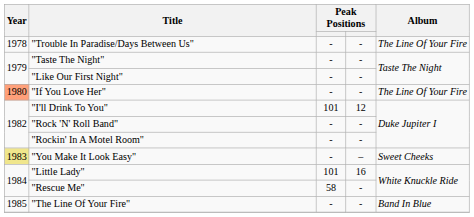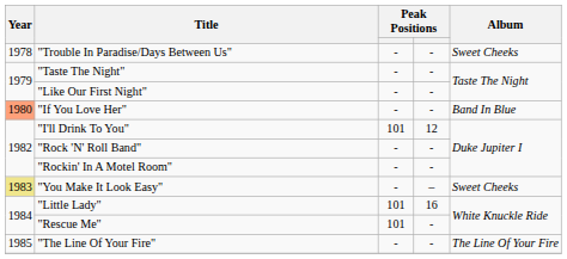 <table class="wikitable">
 <tr>
 <th rowspan="2">Year</th>
 <th rowspan="2" style="width:28em;">Title</th>
 <th colspan="2">Peak Positions</th>
 <th rowspan="2">Album</th>
 </tr>
 <tr>
 <th width="40"></th>
 <th width="40"></th>
 </tr>
 <tr>
 <td rowspan="1">1978</td>
 <td>"Trouble In Paradise/Days Between Us"</td>
 <td align=center>-</td>
 <td align=center>-</td>
-<td><em>The Line Of Your Fire</em></td>
+<td><em>Sweet Cheeks</em></td>
 </tr>
 <tr>
 <td rowspan="2">1979</td>
 <td>"Taste The Night"</td>
 <td align=center>-</td>
 <td align=center>-</td>
 <td rowspan="2"><em>Taste The Night</em></td>
 </tr>
 <tr>
 <td>"Like Our First Night"</td>
 <td align=center>-</td>
 <td align=center>-</td>
 </tr>
 <tr>
 <td rowspan="1" style="background: lightsalmon;">1980</td>
 <td>"If You Love Her"</td>
 <td align=center>-</td>
 <td align=center>-</td>
-<td><em>The Line Of Your Fire</em></td>
+<td><em>Band In Blue</em></td>
 </tr>
 <tr>
 <td rowspan="3">1982</td>
 <td>"I'll Drink To You"</td>
 <td align=center>101</td>
 <td align=center>12</td>
 <td rowspan="3"><em>Duke Jupiter I</em></td>
 </tr>
 <tr>
 <td>"Rock 'N' Roll Band"</td>
 <td align=center>-</td>
 <td align=center>-</td>
 </tr>
 <tr>
 <td>"Rockin' In A Motel Room"</td>
 <td align=center>-</td>
 <td align=center>-</td>
 </tr>
 <tr>
 <td rowspan="1" style="background: khaki;">1983</td>
 <td>"You Make It Look Easy"</td>
 <td align=center>-</td>
 <td align=center>–</td>
 <td><em>Sweet Cheeks</em></td>
 </tr>
 <tr>
 <td rowspan="2">1984</td>
 <td>"Little Lady"</td>
 <td align=center>101</td>
 <td align=center>16</td>
 <td rowspan="2"><em>White Knuckle Ride</em></td>
 </tr>
 <tr>
 <td>"Rescue Me"</td>
-<td align=center>58</td>
+<td align=center>101</td>
 <td align=center>-</td>
 </tr>
 <tr>
 <td rowspan="1">1985</td>
 <td>"The Line Of Your Fire"</td>
 <td align=center>-</td>
 <td align=center>-</td>
-<td><em>Band In Blue</em></td>
+<td><em>The Line Of Your Fire</em></td>
 </tr>
 <tr>
 </tr>
 </table>
